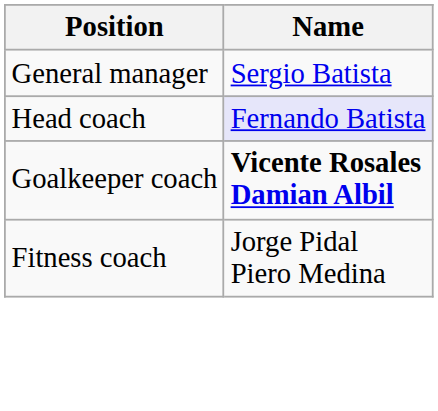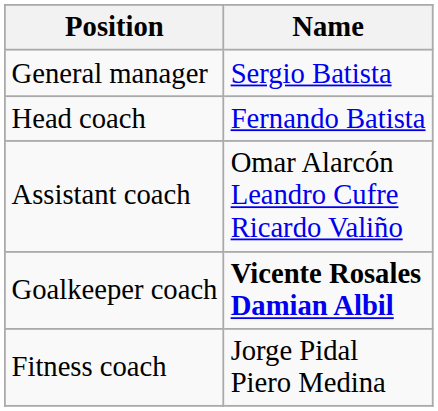 <table class="wikitable">
 <tr>
 <th>Position</th>
 <th>Name</th>
 </tr>
 <tr>
 <td>General manager</td>
 <td> <a href='#'>Sergio Batista</a></td>
 </tr>
 <tr>
 <td>Head coach</td>
-<td style="background: lavender;"> <a href='#'>Fernando Batista</a></td>
+<td> <a href='#'>Fernando Batista</a></td>
+</tr>
+<tr>
+<td>Assistant coach</td>
+<td> Omar Alarcón <br>  <a href='#'>Leandro Cufre</a> <br>  <a href='#'>Ricardo Valiño</a></td>
 </tr>
 <tr>
 <td>Goalkeeper coach</td>
 <td><strong> Vicente Rosales <br>  <a href='#'>Damian Albil</a></strong></td>
 </tr>
 <tr>
 <td>Fitness coach</td>
 <td> Jorge Pidal <br>  Piero Medina</td>
 </tr>
 </table>
